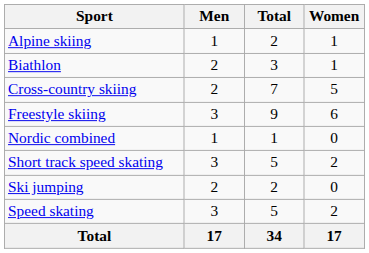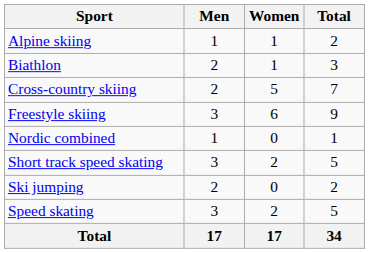 <table class="wikitable sortable" style="text-align:center;">
 <tr>
 <th width=180>Sport</th>
 <th width=55>Men</th>
+<th width=55>Women</th>
 <th width=55>Total</th>
-<th width=55>Women</th>
 </tr>
 <tr>
 <td align=left><a href='#'>Alpine skiing</a></td>
 <td>1</td>
+<td>1</td>
 <td>2</td>
-<td>1</td>
 </tr>
 <tr>
 <td align=left><a href='#'>Biathlon</a></td>
 <td>2</td>
+<td>1</td>
 <td>3</td>
-<td>1</td>
 </tr>
 <tr>
 <td align=left><a href='#'>Cross-country skiing</a></td>
 <td>2</td>
+<td>5</td>
 <td>7</td>
-<td>5</td>
 </tr>
 <tr>
 <td align=left><a href='#'>Freestyle skiing</a></td>
 <td>3</td>
+<td>6</td>
 <td>9</td>
-<td>6</td>
 </tr>
 <tr>
 <td align=left><a href='#'>Nordic combined</a></td>
 <td>1</td>
+<td>0</td>
 <td>1</td>
-<td>0</td>
 </tr>
 <tr>
 <td align=left><a href='#'>Short track speed skating</a></td>
 <td>3</td>
+<td>2</td>
 <td>5</td>
-<td>2</td>
 </tr>
 <tr>
 <td align=left><a href='#'>Ski jumping</a></td>
 <td>2</td>
+<td>0</td>
 <td>2</td>
-<td>0</td>
 </tr>
 <tr>
 <td align=left><a href='#'>Speed skating</a></td>
 <td>3</td>
+<td>2</td>
 <td>5</td>
-<td>2</td>
 </tr>
 <tr>
 <th>Total</th>
 <th>17</th>
+<th>17</th>
 <th>34</th>
-<th>17</th>
 </tr>
 </table>
